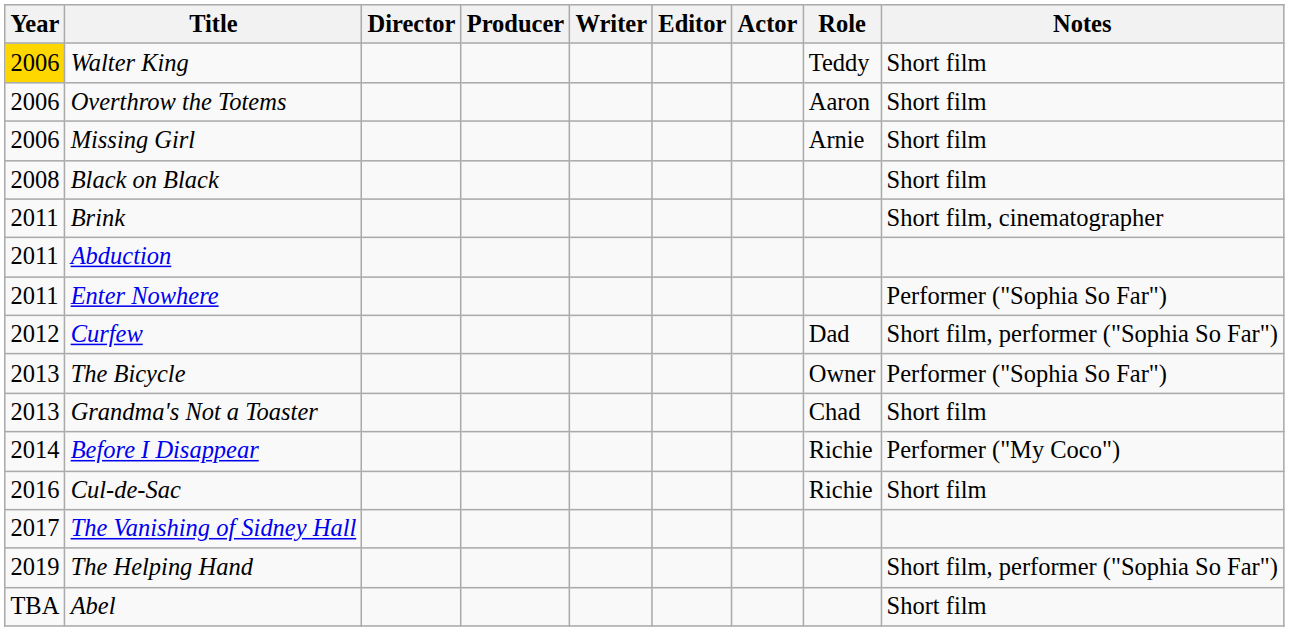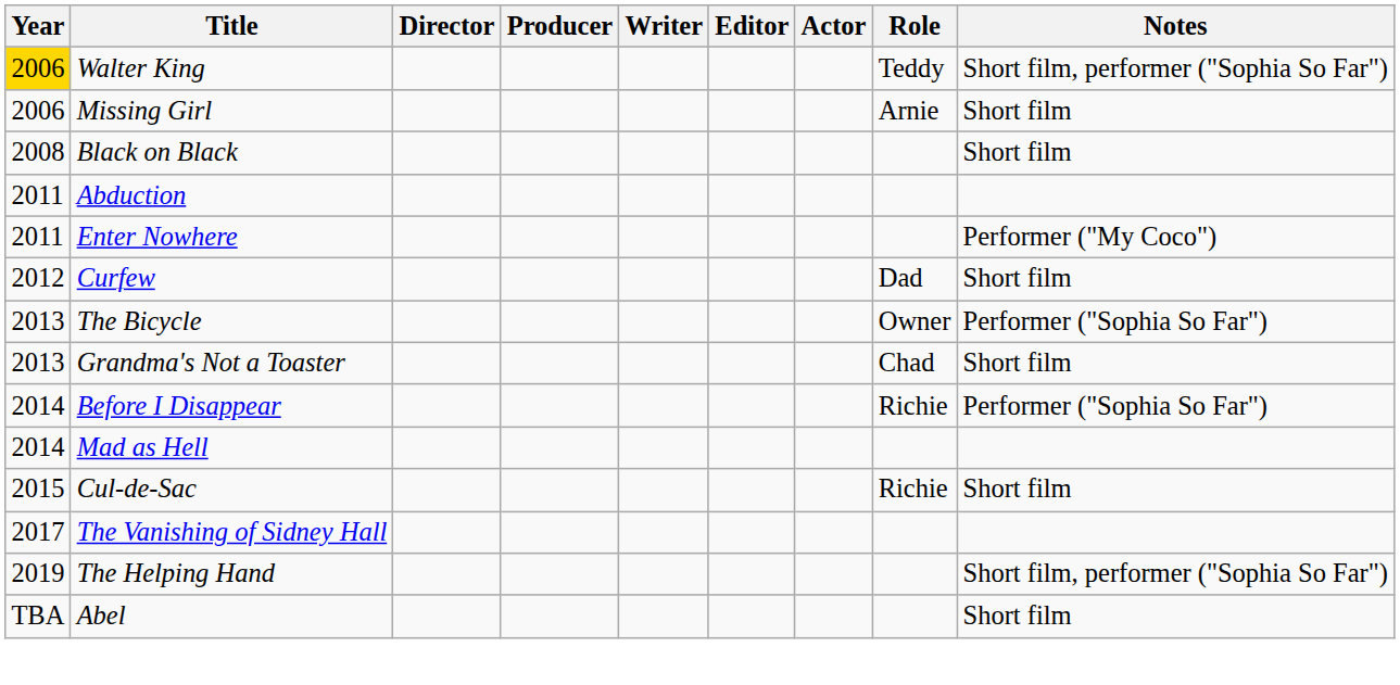 <table class="wikitable">
 <tr>
 <th>Year</th>
 <th>Title</th>
 <th>Director</th>
 <th>Producer</th>
 <th>Writer</th>
 <th>Editor</th>
 <th>Actor</th>
 <th>Role</th>
 <th>Notes</th>
 </tr>
 <tr>
 <td style="background: gold;">2006</td>
 <td style="text-align:left;"><em>Walter King</em></td>
 <td></td>
 <td></td>
 <td></td>
 <td></td>
 <td></td>
 <td style="text-align:left;">Teddy</td>
-<td>Short film</td>
-</tr>
-<tr>
-<td>2006</td>
-<td style="text-align:left;"><em>Overthrow the Totems</em></td>
-<td></td>
-<td></td>
-<td></td>
-<td></td>
-<td></td>
-<td style="text-align:left;">Aaron</td>
-<td>Short film</td>
+<td>Short film, performer ("Sophia So Far")</td>
 </tr>
 <tr>
 <td>2006</td>
 <td style="text-align:left;"><em>Missing Girl</em></td>
 <td></td>
 <td></td>
 <td></td>
 <td></td>
 <td></td>
 <td style="text-align:left;">Arnie</td>
 <td>Short film</td>
 </tr>
 <tr>
 <td>2008</td>
 <td style="text-align:left;"><em>Black on Black</em></td>
 <td></td>
 <td></td>
 <td></td>
 <td></td>
 <td></td>
 <td></td>
 <td>Short film</td>
 </tr>
 <tr>
 <td>2011</td>
-<td style="text-align:left;"><em>Brink</em></td>
-<td></td>
-<td></td>
-<td></td>
-<td></td>
-<td></td>
-<td></td>
-<td>Short film, cinematographer</td>
-</tr>
-<tr>
-<td>2011</td>
 <td style="text-align:left;"><em><a href='#'>Abduction</a></em></td>
 <td></td>
 <td></td>
 <td></td>
 <td></td>
 <td></td>
 <td></td>
 <td></td>
 </tr>
 <tr>
 <td>2011</td>
 <td style="text-align:left;"><em><a href='#'>Enter Nowhere</a></em></td>
 <td></td>
 <td></td>
 <td></td>
 <td></td>
 <td></td>
 <td></td>
-<td>Performer ("Sophia So Far")</td>
+<td>Performer ("My Coco")</td>
 </tr>
 <tr>
 <td>2012</td>
 <td style="text-align:left;"><em><a href='#'>Curfew</a></em></td>
 <td></td>
 <td></td>
 <td></td>
 <td></td>
 <td></td>
 <td style="text-align:left;">Dad</td>
-<td>Short film, performer ("Sophia So Far")</td>
+<td>Short film</td>
 </tr>
 <tr>
 <td>2013</td>
 <td style="text-align:left;"><em>The Bicycle</em></td>
 <td></td>
 <td></td>
 <td></td>
 <td></td>
 <td></td>
 <td style="text-align:left;">Owner</td>
 <td>Performer ("Sophia So Far")</td>
 </tr>
 <tr>
 <td>2013</td>
 <td style="text-align:left;"><em>Grandma's Not a Toaster</em></td>
 <td></td>
 <td></td>
 <td></td>
 <td></td>
 <td></td>
 <td style="text-align:left;">Chad</td>
 <td>Short film</td>
 </tr>
 <tr>
 <td>2014</td>
 <td style="text-align:left;"><em><a href='#'>Before I Disappear</a></em></td>
 <td></td>
 <td></td>
 <td></td>
 <td></td>
 <td></td>
 <td style="text-align:left;">Richie</td>
-<td>Performer ("My Coco")</td>
+<td>Performer ("Sophia So Far")</td>
 </tr>
 <tr>
-<td>2016</td>
+<td>2014</td>
+<td style="text-align:left;"><em><a href='#'>Mad as Hell</a></em></td>
+<td></td>
+<td></td>
+<td></td>
+<td></td>
+<td></td>
+<td></td>
+<td></td>
+</tr>
+<tr>
+<td>2015</td>
 <td style="text-align:left;"><em>Cul-de-Sac</em></td>
 <td></td>
 <td></td>
 <td></td>
 <td></td>
 <td></td>
 <td style="text-align:left;">Richie</td>
 <td>Short film</td>
 </tr>
 <tr>
 <td>2017</td>
 <td style="text-align:left;"><em><a href='#'>The Vanishing of Sidney Hall</a></em></td>
 <td></td>
 <td></td>
 <td></td>
 <td></td>
 <td></td>
 <td></td>
 <td></td>
 </tr>
 <tr>
 <td>2019</td>
 <td style="text-align:left;"><em>The Helping Hand</em></td>
 <td></td>
 <td></td>
 <td></td>
 <td></td>
 <td></td>
 <td></td>
 <td>Short film, performer ("Sophia So Far")</td>
 </tr>
 <tr>
 <td>TBA</td>
 <td style="text-align:left;"><em>Abel</em></td>
 <td></td>
 <td></td>
 <td></td>
 <td></td>
 <td></td>
 <td></td>
 <td>Short film</td>
 </tr>
 </table>
